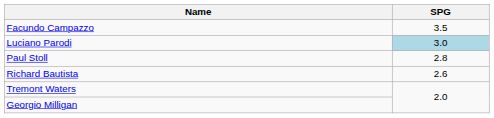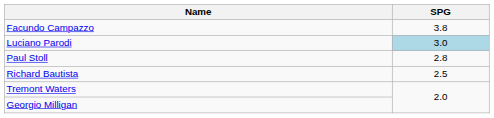 <table class=wikitable width="90%">
 <tr>
 <th width="80%">Name</th>
 <th width="20%">SPG</th>
 </tr>
 <tr>
 <td> <a href='#'>Facundo Campazzo</a></td>
-<td align=center>3.5</td>
+<td align=center>3.8</td>
 </tr>
 <tr>
 <td> <a href='#'>Luciano Parodi</a></td>
 <td align=center style="background: lightblue;">3.0</td>
 </tr>
 <tr>
 <td> <a href='#'>Paul Stoll</a></td>
 <td align=center>2.8</td>
 </tr>
 <tr>
 <td> <a href='#'>Richard Bautista</a></td>
-<td align=center>2.6</td>
+<td align=center>2.5</td>
 </tr>
 <tr>
 <td> <a href='#'>Tremont Waters</a></td>
 <td align=center rowspan=2>2.0</td>
 </tr>
 <tr>
 <td> <a href='#'>Georgio Milligan</a></td>
 </tr>
 </table>
